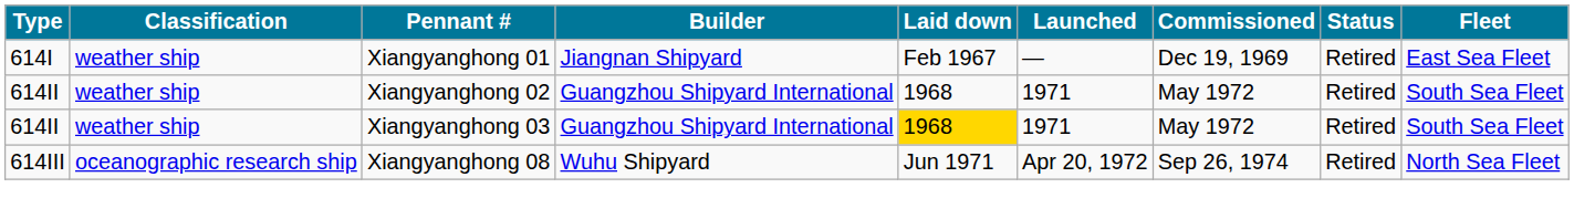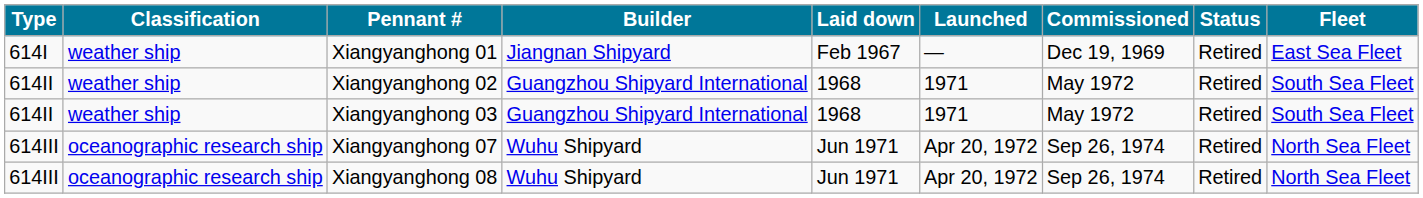 <table class="wikitable">
 <tr>
 <th style="background:#079;color:#fff;">Type</th>
 <th style="background:#079;color:#fff;">Classification</th>
 <th style="background:#079;color:#fff;">Pennant #</th>
 <th style="background:#079;color:#fff;">Builder</th>
 <th style="background:#079;color:#fff;">Laid down</th>
 <th style="background:#079;color:#fff;">Launched</th>
 <th style="background:#079;color:#fff;">Commissioned</th>
 <th style="background:#079;color:#fff;">Status</th>
 <th style="background:#079;color:#fff;">Fleet</th>
 </tr>
 <tr>
 <td>614I</td>
 <td><a href='#'>weather ship</a></td>
 <td>Xiangyanghong 01</td>
 <td><a href='#'>Jiangnan Shipyard</a></td>
 <td>Feb 1967</td>
 <td>―</td>
 <td>Dec 19, 1969</td>
 <td>Retired</td>
 <td><a href='#'>East Sea Fleet</a></td>
 </tr>
 <tr>
 <td>614II</td>
 <td><a href='#'>weather ship</a></td>
 <td>Xiangyanghong 02</td>
 <td><a href='#'>Guangzhou Shipyard International</a></td>
 <td>1968</td>
 <td>1971</td>
 <td>May 1972</td>
 <td>Retired</td>
 <td><a href='#'>South Sea Fleet</a></td>
 </tr>
 <tr>
 <td>614II</td>
 <td><a href='#'>weather ship</a></td>
 <td>Xiangyanghong 03</td>
 <td><a href='#'>Guangzhou Shipyard International</a></td>
-<td style="background: gold;">1968</td>
+<td>1968</td>
 <td>1971</td>
 <td>May 1972</td>
 <td>Retired</td>
 <td><a href='#'>South Sea Fleet</a></td>
+</tr>
+<tr>
+<td>614III</td>
+<td><a href='#'>oceanographic research ship</a></td>
+<td>Xiangyanghong 07</td>
+<td><a href='#'>Wuhu</a> Shipyard</td>
+<td>Jun 1971</td>
+<td>Apr 20, 1972</td>
+<td>Sep 26, 1974</td>
+<td>Retired</td>
+<td><a href='#'>North Sea Fleet</a></td>
 </tr>
 <tr>
 <td>614III</td>
 <td><a href='#'>oceanographic research ship</a></td>
 <td>Xiangyanghong 08</td>
 <td><a href='#'>Wuhu</a> Shipyard</td>
 <td>Jun 1971</td>
 <td>Apr 20, 1972</td>
 <td>Sep 26, 1974</td>
 <td>Retired</td>
 <td><a href='#'>North Sea Fleet</a></td>
 </tr>
 </table>
